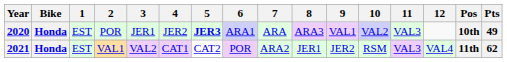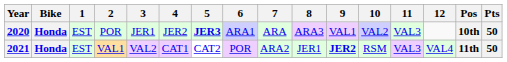 <table class="wikitable" style="text-align:center;">
 <tr>
 <th>Year</th>
 <th>Bike</th>
 <th>1</th>
 <th>2</th>
 <th>3</th>
 <th>4</th>
 <th>5</th>
 <th>6</th>
 <th>7</th>
 <th>8</th>
 <th>9</th>
 <th>10</th>
 <th>11</th>
 <th>12</th>
 <th>Pos</th>
 <th>Pts</th>
 </tr>
 <tr>
 <th><a href='#'>2020</a></th>
 <th><a href='#'>Honda</a></th>
 <td style="background:#dfffdf;"><a href='#'>EST</a><br></td>
 <td style="background:#dfffdf;"><a href='#'>POR</a><br></td>
 <td style="background:#dfffdf;"><a href='#'>JER1</a><br></td>
 <td style="background:#dfffdf;"><a href='#'>JER2</a><br></td>
 <td style="background:#dfffdf;"><strong><a href='#'>JER3</a><br></strong></td>
 <td style="background:#cfcfff;"><a href='#'>ARA1</a><br></td>
 <td style="background:#dfffdf;"><a href='#'>ARA</a><br></td>
 <td style="background:#efcfff;"><a href='#'>ARA3</a><br></td>
 <td style="background:#efcfff;"><a href='#'>VAL1</a><br></td>
 <td style="background:#cfcfff;"><a href='#'>VAL2</a><br></td>
 <td style="background:#dfffdf;"><a href='#'>VAL3</a><br></td>
 <td></td>
 <th>10th</th>
-<th>49</th>
+<th>50</th>
 </tr>
 <tr>
 <th><a href='#'>2021</a></th>
 <th><a href='#'>Honda</a></th>
 <td style="background:#dfffdf;"><a href='#'>EST</a><br></td>
 <td style="background:#ffdf9f;"><a href='#'>VAL1</a><br></td>
 <td style="background:#efcfff;"><a href='#'>VAL2</a><br></td>
 <td style="background:#efcfff;"><a href='#'>CAT1</a><br></td>
 <td style="background:#ffffff;"><a href='#'>CAT2</a><br></td>
 <td style="background:#efcfff;"><a href='#'>POR</a><br></td>
 <td style="background:#dfffdf;"><a href='#'>ARA2</a><br></td>
 <td style="background:#dfffdf;"><a href='#'>JER1</a><br></td>
-<td style="background:#dfffdf;"><a href='#'>JER2</a><br></td>
+<td style="background:#dfffdf;"><strong><a href='#'>JER2</a><br></strong></td>
 <td style="background:#dfffdf;"><a href='#'>RSM</a><br></td>
 <td style="background:#efcfff;"><a href='#'>VAL3</a><br></td>
 <td style="background:#dfffdf;"><a href='#'>VAL4</a><br></td>
 <th>11th</th>
-<th>62</th>
+<th>50</th>
 </tr>
 </table>
